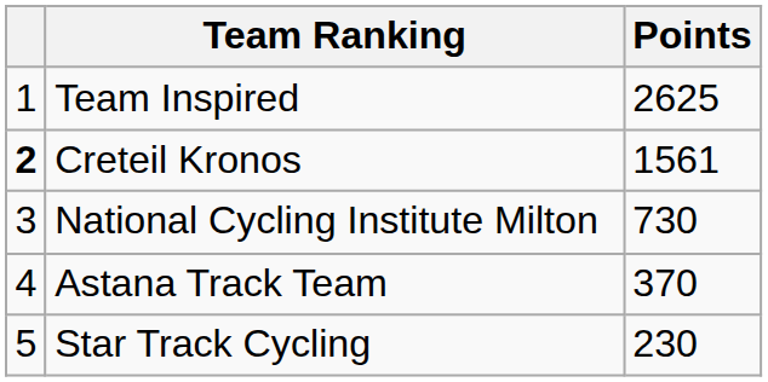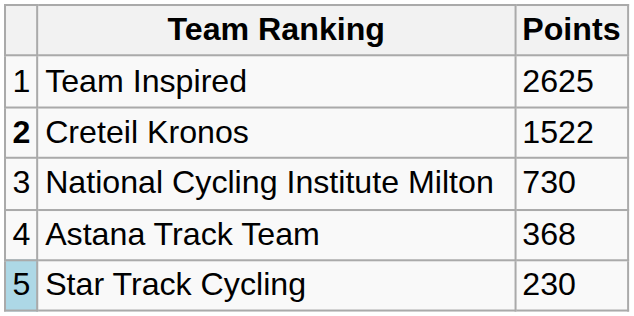 <table class="wikitable col3right">
 <tr>
 <th></th>
 <th style="width:230px; white-space:nowrap;">Team Ranking</th>
 <th style="width:20px;">Points</th>
 </tr>
 <tr>
 <td>1</td>
 <td> Team Inspired</td>
 <td>2625</td>
 </tr>
 <tr>
 <td><strong>2</strong></td>
 <td> Creteil Kronos</td>
-<td>1561</td>
+<td>1522</td>
 </tr>
 <tr>
 <td>3</td>
 <td> National Cycling Institute Milton</td>
 <td>730</td>
 </tr>
 <tr>
 <td>4</td>
 <td> Astana Track Team</td>
-<td>370</td>
+<td>368</td>
 </tr>
 <tr>
-<td>5</td>
+<td style="background: lightblue;">5</td>
 <td> Star Track Cycling</td>
 <td>230</td>
 </tr>
 </table>
